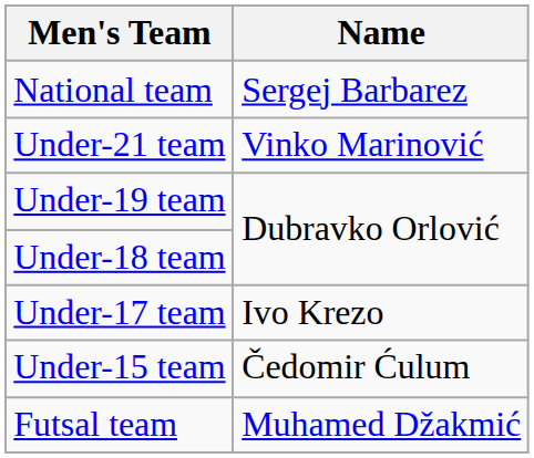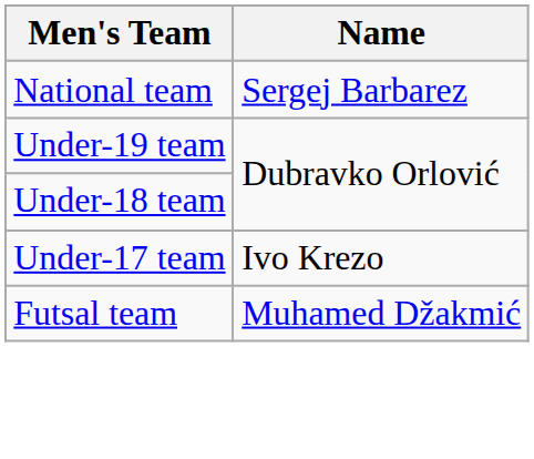 <table class="wikitable">
 <tr>
 <th>Men's Team</th>
 <th>Name</th>
 </tr>
 <tr>
 <td><a href='#'>National team</a></td>
 <td> <a href='#'>Sergej Barbarez</a></td>
-</tr>
-<tr>
-<td><a href='#'>Under-21 team</a></td>
-<td> <a href='#'>Vinko Marinović</a></td>
 </tr>
 <tr>
 <td><a href='#'>Under-19 team</a></td>
 <td rowspan="2"> Dubravko Orlović</td>
 </tr>
 <tr>
 <td><a href='#'>Under-18 team</a></td>
 </tr>
 <tr>
 <td><a href='#'>Under-17 team</a></td>
 <td> Ivo Krezo</td>
 </tr>
 <tr>
-<td><a href='#'>Under-15 team</a></td>
-<td> Čedomir Ćulum</td>
-</tr>
-<tr>
 <td><a href='#'>Futsal team</a></td>
 <td> <a href='#'>Muhamed Džakmić</a></td>
 </tr>
 </table>
